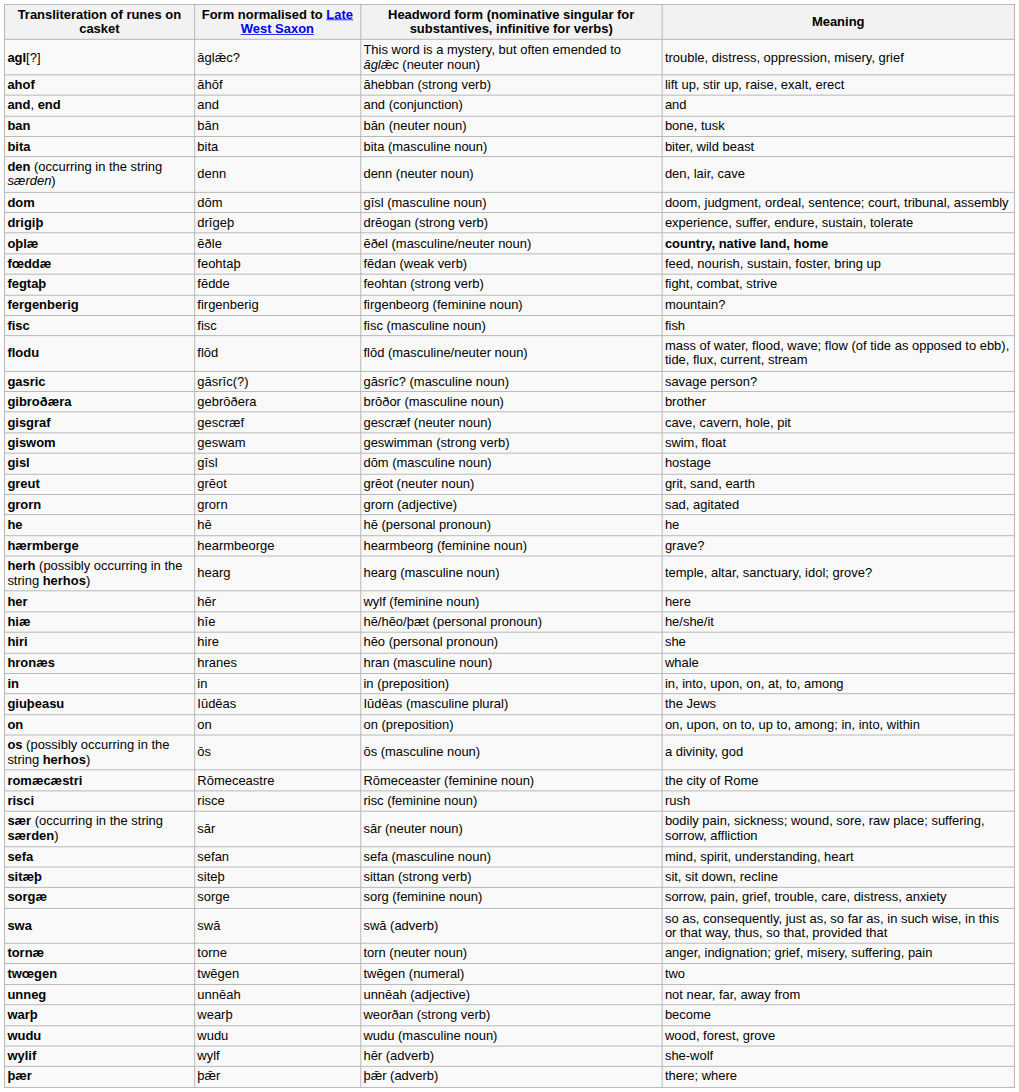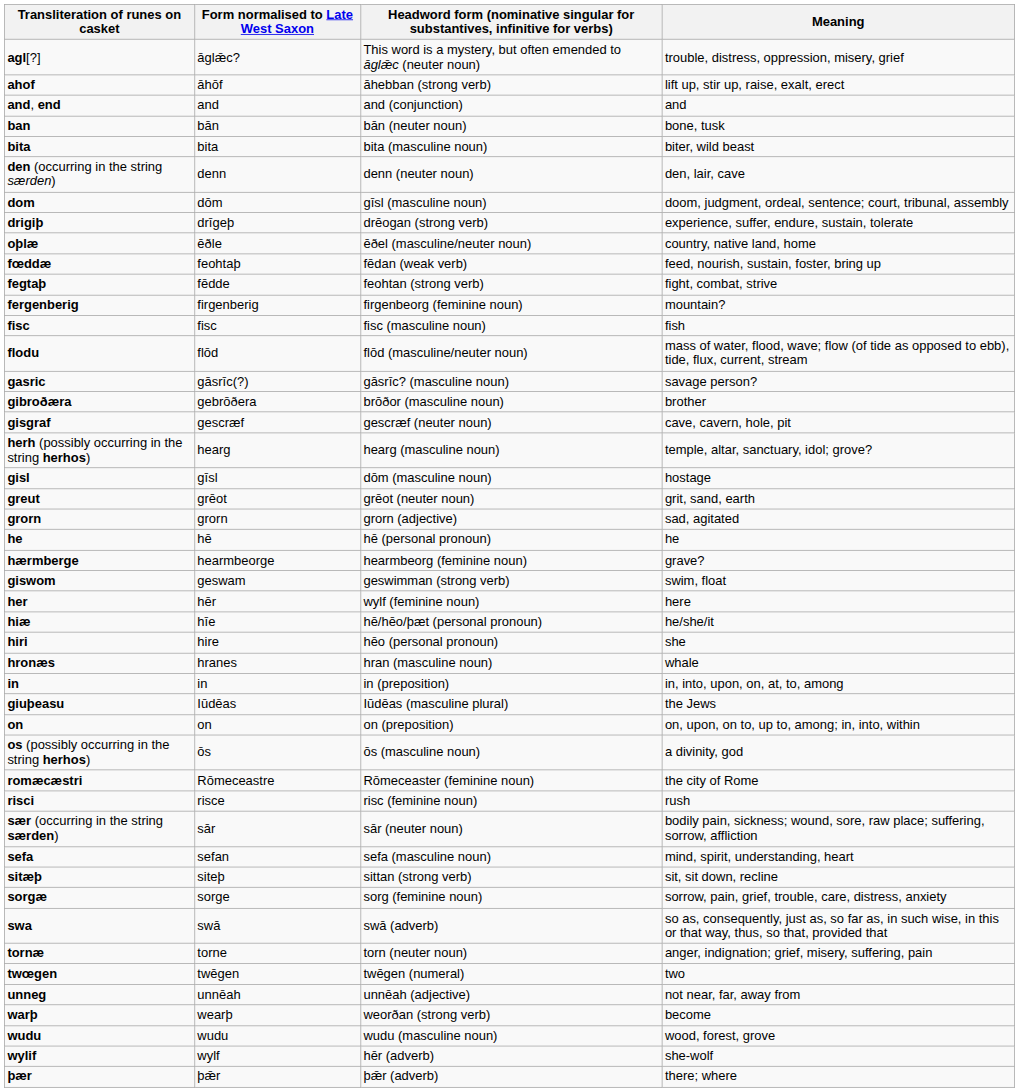 <table class="wikitable">
 <tr>
 <th>Transliteration of runes on casket</th>
 <th>Form normalised to <a href='#'>Late West Saxon</a></th>
 <th>Headword form (nominative singular for substantives, infinitive for verbs)</th>
 <th>Meaning</th>
 </tr>
 <tr>
 <td><strong>agl</strong>[?]</td>
 <td>āglǣc?</td>
 <td>This word is a mystery, but often emended to <em>āglǣc</em> (neuter noun)</td>
 <td>trouble, distress, oppression, misery, grief</td>
 </tr>
 <tr>
 <td><strong>ahof</strong></td>
 <td>āhōf</td>
 <td>āhebban (strong verb)</td>
 <td>lift up, stir up, raise, exalt, erect</td>
 </tr>
 <tr>
 <td><strong>and</strong>, <strong>end</strong></td>
 <td>and</td>
 <td>and (conjunction)</td>
 <td>and</td>
 </tr>
 <tr>
 <td><strong>ban</strong></td>
 <td>bān</td>
 <td>bān (neuter noun)</td>
 <td>bone, tusk</td>
 </tr>
 <tr>
 <td><strong>bita</strong></td>
 <td>bita</td>
 <td>bita (masculine noun)</td>
 <td>biter, wild beast</td>
 </tr>
 <tr>
 <td><strong>den</strong> (occurring in the string <em>særden</em>)</td>
 <td>denn</td>
 <td>denn (neuter noun)</td>
 <td>den, lair, cave</td>
 </tr>
 <tr>
 <td><strong>dom</strong></td>
 <td>dōm</td>
 <td>gīsl (masculine noun)</td>
 <td>doom, judgment, ordeal, sentence; court, tribunal, assembly</td>
 </tr>
 <tr>
 <td><strong>drigiþ</strong></td>
 <td>drīgeþ</td>
 <td>drēogan (strong verb)</td>
 <td>experience, suffer, endure, sustain, tolerate</td>
 </tr>
 <tr>
 <td><strong>oþlæ</strong></td>
 <td>ēðle</td>
 <td>ēðel (masculine/neuter noun)</td>
-<td><strong>country, native land, home</strong></td>
+<td>country, native land, home</td>
 </tr>
 <tr>
 <td><strong>fœddæ</strong></td>
 <td>feohtaþ</td>
 <td>fēdan (weak verb)</td>
 <td>feed, nourish, sustain, foster, bring up</td>
 </tr>
 <tr>
 <td><strong>fegtaþ</strong></td>
 <td>fēdde</td>
 <td>feohtan (strong verb)</td>
 <td>fight, combat, strive</td>
 </tr>
 <tr>
 <td><strong>fergenberig</strong></td>
 <td>firgenberig</td>
 <td>firgenbeorg (feminine noun)</td>
 <td>mountain?</td>
 </tr>
 <tr>
 <td><strong>fisc</strong></td>
 <td>fisc</td>
 <td>fisc (masculine noun)</td>
 <td>fish</td>
 </tr>
 <tr>
 <td><strong>flodu</strong></td>
 <td>flōd</td>
 <td>flōd (masculine/neuter noun)</td>
 <td>mass of water, flood, wave; flow (of tide as opposed to ebb),			tide, flux, current, stream</td>
 </tr>
 <tr>
 <td><strong>gasric</strong></td>
 <td>gāsrīc(?)</td>
 <td>gāsrīc? (masculine noun)</td>
 <td>savage person?</td>
 </tr>
 <tr>
 <td><strong>gibroðæra</strong></td>
 <td>gebrōðera</td>
 <td>brōðor (masculine noun)</td>
 <td>brother</td>
 </tr>
 <tr>
 <td><strong>gisgraf</strong></td>
 <td>gescræf</td>
 <td>gescræf (neuter noun)</td>
 <td>cave, cavern, hole, pit</td>
 </tr>
 <tr>
-<td><strong>giswom</strong></td>
-<td>geswam</td>
-<td>geswimman (strong verb)</td>
-<td>swim, float</td>
+<td><strong>herh</strong> (possibly occurring in the string <strong>herhos</strong>)</td>
+<td>hearg</td>
+<td>hearg (masculine noun)</td>
+<td>temple, altar, sanctuary, idol; grove?</td>
 </tr>
 <tr>
 <td><strong>gisl</strong></td>
 <td>gīsl</td>
 <td>dōm (masculine noun)</td>
 <td>hostage</td>
 </tr>
 <tr>
 <td><strong>greut</strong></td>
 <td>grēot</td>
 <td>grēot (neuter noun)</td>
 <td>grit, sand, earth</td>
 </tr>
 <tr>
 <td><strong>grorn</strong></td>
 <td>grorn</td>
 <td>grorn (adjective)</td>
 <td>sad, agitated</td>
 </tr>
 <tr>
 <td><strong>he</strong></td>
 <td>hē</td>
 <td>hē (personal pronoun)</td>
 <td>he</td>
 </tr>
 <tr>
 <td><strong>hærmberge</strong></td>
 <td>hearmbeorge</td>
 <td>hearmbeorg (feminine noun)</td>
 <td>grave?</td>
 </tr>
 <tr>
-<td><strong>herh</strong> (possibly occurring in the string <strong>herhos</strong>)</td>
-<td>hearg</td>
-<td>hearg (masculine noun)</td>
-<td>temple, altar, sanctuary, idol; grove?</td>
+<td><strong>giswom</strong></td>
+<td>geswam</td>
+<td>geswimman (strong verb)</td>
+<td>swim, float</td>
 </tr>
 <tr>
 <td><strong>her</strong></td>
 <td>hēr</td>
 <td>wylf (feminine noun)</td>
 <td>here</td>
 </tr>
 <tr>
 <td><strong>hiæ</strong></td>
 <td>hīe</td>
 <td>hē/hēo/þæt (personal pronoun)</td>
 <td>he/she/it</td>
 </tr>
 <tr>
 <td><strong>hiri</strong></td>
 <td>hire</td>
 <td>hēo (personal pronoun)</td>
 <td>she</td>
 </tr>
 <tr>
 <td><strong>hronæs</strong></td>
 <td>hranes</td>
 <td>hran (masculine noun)</td>
 <td>whale</td>
 </tr>
 <tr>
 <td><strong>in</strong></td>
 <td>in</td>
 <td>in (preposition)</td>
 <td>in, into, upon, on, at, to, among</td>
 </tr>
 <tr>
 <td><strong>giuþeasu</strong></td>
 <td>Iūdēas</td>
 <td>Iūdēas (masculine plural)</td>
 <td>the Jews</td>
 </tr>
 <tr>
 <td><strong>on</strong></td>
 <td>on</td>
 <td>on (preposition)</td>
 <td>on, upon, on to, up to, among; in, into, within</td>
 </tr>
 <tr>
 <td><strong>os</strong> (possibly occurring in the string <strong>herhos</strong>)</td>
 <td>ōs</td>
 <td>ōs (masculine noun)</td>
 <td>a divinity, god</td>
 </tr>
 <tr>
 <td><strong>romæcæstri</strong></td>
 <td>Rōmeceastre</td>
 <td>Rōmeceaster (feminine noun)</td>
 <td>the city of Rome</td>
 </tr>
 <tr>
 <td><strong>risci</strong></td>
 <td>risce</td>
 <td>risc (feminine noun)</td>
 <td>rush</td>
 </tr>
 <tr>
 <td><strong>sær</strong> (occurring in the string <strong>særden</strong>)</td>
 <td>sār</td>
 <td>sār (neuter noun)</td>
 <td>bodily pain, sickness; wound, sore, raw place; suffering, sorrow, affliction</td>
 </tr>
 <tr>
 <td><strong>sefa</strong></td>
 <td>sefan</td>
 <td>sefa (masculine noun)</td>
 <td>mind, spirit, understanding, heart</td>
 </tr>
 <tr>
 <td><strong>sitæþ</strong></td>
 <td>siteþ</td>
 <td>sittan (strong verb)</td>
 <td>sit, sit down, recline</td>
 </tr>
 <tr>
 <td><strong>sorgæ</strong></td>
 <td>sorge</td>
 <td>sorg (feminine noun)</td>
 <td>sorrow, pain, grief, trouble, care, distress, anxiety</td>
 </tr>
 <tr>
 <td><strong>swa</strong></td>
 <td>swā</td>
 <td>swā (adverb)</td>
 <td>so as, consequently, just as, so far as, in such wise, in this or that way, thus, so that, provided that</td>
 </tr>
 <tr>
 <td><strong>tornæ</strong></td>
 <td>torne</td>
 <td>torn (neuter noun)</td>
 <td>anger, indignation; grief, misery, suffering, pain</td>
 </tr>
 <tr>
 <td><strong>twœgen</strong></td>
 <td>twēgen</td>
 <td>twēgen (numeral)</td>
 <td>two</td>
 </tr>
 <tr>
 <td><strong>unneg</strong></td>
 <td>unnēah</td>
 <td>unnēah (adjective)</td>
 <td>not near, far, away from</td>
 </tr>
 <tr>
 <td><strong>warþ</strong></td>
 <td>wearþ</td>
 <td>weorðan (strong verb)</td>
 <td>become</td>
 </tr>
 <tr>
 <td><strong>wudu</strong></td>
 <td>wudu</td>
 <td>wudu (masculine noun)</td>
 <td>wood, forest, grove</td>
 </tr>
 <tr>
 <td><strong>wylif</strong></td>
 <td>wylf</td>
 <td>hēr (adverb)</td>
 <td>she-wolf</td>
 </tr>
 <tr>
 <td><strong>þær</strong></td>
 <td>þǣr</td>
 <td>þǣr (adverb)</td>
 <td>there; where</td>
 </tr>
 </table>
